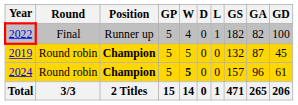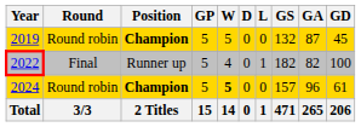 <table class="wikitable" style="text-align: center;">
 <tr>
 <th>Year</th>
 <th>Round</th>
 <th>Position</th>
 <th>GP</th>
 <th>W</th>
 <th>D</th>
 <th>L</th>
 <th>GS</th>
 <th>GA</th>
 <th>GD</th>
 </tr>
+<tr bgcolor=gold>
+<td> <a href='#'>2019</a></td>
+<td>Round robin</td>
+<td><strong>Champion</strong></td>
+<td>5</td>
+<td>5</td>
+<td>0</td>
+<td>0</td>
+<td>132</td>
+<td>87</td>
+<td>45</td>
+</tr>
 <tr bgcolor=silver>
 <td style="border: 3px solid red"> <a href='#'>2022</a></td>
 <td>Final</td>
 <td>Runner up</td>
 <td>5</td>
 <td>4</td>
 <td>0</td>
 <td>1</td>
 <td>182</td>
 <td>82</td>
 <td>100</td>
-</tr>
-<tr bgcolor=gold>
-<td> <a href='#'>2019</a></td>
-<td>Round robin</td>
-<td><strong>Champion</strong></td>
-<td>5</td>
-<td>5</td>
-<td>0</td>
-<td>0</td>
-<td>132</td>
-<td>87</td>
-<td>45</td>
 </tr>
 <tr bgcolor=gold>
 <td> <a href='#'>2024</a></td>
 <td>Round robin</td>
 <td><strong>Champion</strong></td>
 <td>5</td>
 <td><strong>5</strong></td>
 <td>0</td>
 <td>0</td>
 <td>157</td>
 <td>96</td>
 <td>61</td>
 </tr>
 <tr>
 <th>Total</th>
 <th>3/3</th>
 <th>2 Titles</th>
 <th>15</th>
 <th>14</th>
 <th>0</th>
 <th>1</th>
 <th>471</th>
 <th>265</th>
 <th>206</th>
 </tr>
 </table>
